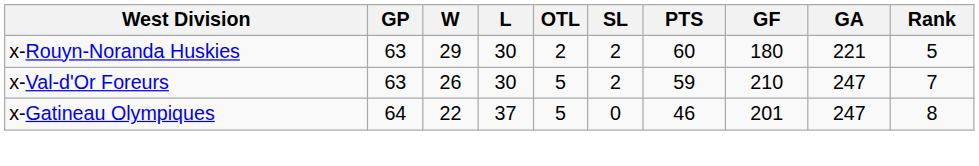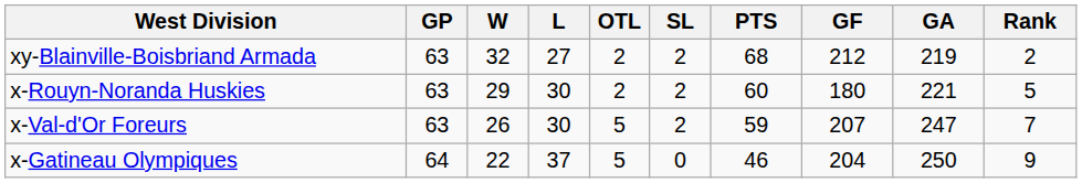 <table class="wikitable" style="text-align:center">
 <tr>
 <th bgcolor="#DDDDFF" width="33%">West Division</th>
 <th bgcolor="#DDDDFF" width="5%">GP</th>
 <th bgcolor="#DDDDFF" width="5%">W</th>
 <th bgcolor="#DDDDFF" width="5%">L</th>
 <th bgcolor="#DDDDFF" width="5%">OTL</th>
 <th bgcolor="#DDDDFF" width="5%">SL</th>
 <th bgcolor="#DDDDFF" width="7.5%">PTS</th>
 <th bgcolor="#DDDDFF" width="7.5%">GF</th>
 <th bgcolor="#DDDDFF" width="7.5%">GA</th>
 <th bgcolor="#DDDDFF" width="7.5%">Rank</th>
+</tr>
+<tr>
+<td align=left>xy-<a href='#'>Blainville-Boisbriand Armada</a></td>
+<td>63</td>
+<td>32</td>
+<td>27</td>
+<td>2</td>
+<td>2</td>
+<td>68</td>
+<td>212</td>
+<td>219</td>
+<td>2</td>
 </tr>
 <tr>
 <td align=left>x-<a href='#'>Rouyn-Noranda Huskies</a></td>
 <td>63</td>
 <td>29</td>
 <td>30</td>
 <td>2</td>
 <td>2</td>
 <td>60</td>
 <td>180</td>
 <td>221</td>
 <td>5</td>
 </tr>
 <tr>
 <td align=left>x-<a href='#'>Val-d'Or Foreurs</a></td>
 <td>63</td>
 <td>26</td>
 <td>30</td>
 <td>5</td>
 <td>2</td>
 <td>59</td>
-<td>210</td>
+<td>207</td>
 <td>247</td>
 <td>7</td>
 </tr>
 <tr>
 <td align=left>x-<a href='#'>Gatineau Olympiques</a></td>
 <td>64</td>
 <td>22</td>
 <td>37</td>
 <td>5</td>
 <td>0</td>
 <td>46</td>
-<td>201</td>
-<td>247</td>
-<td>8</td>
+<td>204</td>
+<td>250</td>
+<td>9</td>
 </tr>
 </table>
